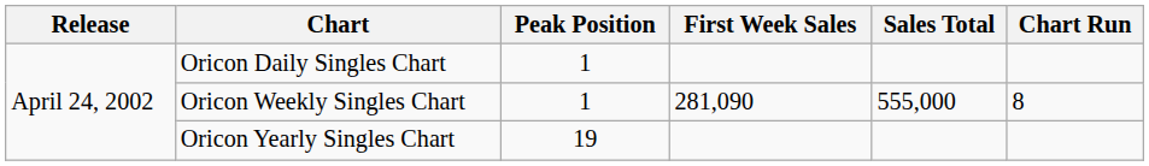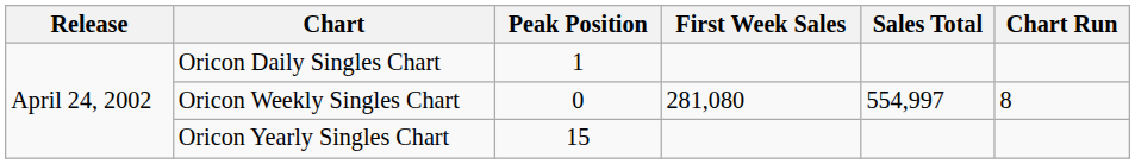 <table class="wikitable" width="750px">
 <tr>
 <th>Release</th>
 <th>Chart</th>
 <th>Peak Position</th>
 <th>First Week Sales</th>
 <th>Sales Total</th>
 <th>Chart Run</th>
 </tr>
 <tr>
 <td rowspan="3">April 24, 2002</td>
 <td>Oricon Daily Singles Chart</td>
 <td align="center">1</td>
 <td></td>
 <td></td>
 <td></td>
 </tr>
 <tr>
 <td>Oricon Weekly Singles Chart</td>
-<td align="center">1</td>
-<td>281,090</td>
-<td>555,000</td>
+<td align="center">0</td>
+<td>281,080</td>
+<td>554,997</td>
 <td>8</td>
 </tr>
 <tr>
 <td>Oricon Yearly Singles Chart</td>
-<td align="center">19</td>
+<td align="center">15</td>
 <td></td>
 <td></td>
 <td></td>
 </tr>
 </table>
